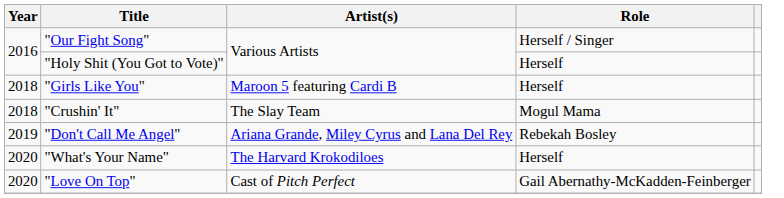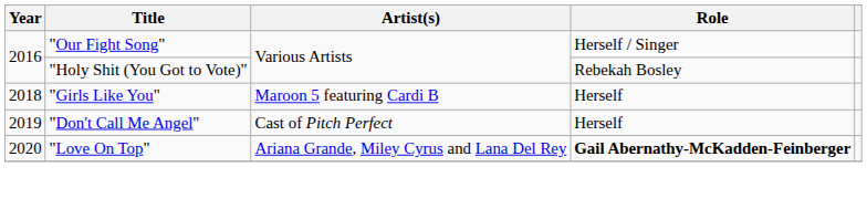 <table class="wikitable">
 <tr>
 <th>Year</th>
 <th>Title</th>
 <th>Artist(s)</th>
 <th>Role</th>
 <th scope="col"></th>
 </tr>
 <tr>
 <td rowspan="2">2016</td>
 <td>"<a href='#'>Our Fight Song</a>"</td>
 <td rowspan="2">Various Artists</td>
 <td>Herself / Singer</td>
 <td></td>
 </tr>
 <tr>
 <td>"Holy Shit (You Got to Vote)"</td>
-<td>Herself</td>
+<td>Rebekah Bosley</td>
 <td></td>
 </tr>
 <tr>
 <td>2018</td>
 <td>"<a href='#'>Girls Like You</a>" </td>
 <td><a href='#'>Maroon 5</a> featuring <a href='#'>Cardi B</a></td>
 <td>Herself</td>
 <td></td>
 </tr>
 <tr>
-<td>2018</td>
-<td>"Crushin' It"</td>
-<td>The Slay Team</td>
-<td>Mogul Mama</td>
-<td></td>
-</tr>
-<tr>
 <td>2019</td>
 <td>"<a href='#'>Don't Call Me Angel</a>" </td>
-<td><a href='#'>Ariana Grande</a>, <a href='#'>Miley Cyrus</a> and <a href='#'>Lana Del Rey</a></td>
-<td>Rebekah Bosley</td>
-<td></td>
-</tr>
-<tr>
-<td>2020</td>
-<td>"What's Your Name"</td>
-<td><a href='#'>The Harvard Krokodiloes</a></td>
+<td>Cast of <em>Pitch Perfect</em></td>
 <td>Herself</td>
 <td></td>
 </tr>
 <tr>
 <td>2020</td>
 <td>"<a href='#'>Love On Top</a>"</td>
-<td>Cast of <em>Pitch Perfect</em></td>
-<td>Gail Abernathy-McKadden-Feinberger</td>
+<td><a href='#'>Ariana Grande</a>, <a href='#'>Miley Cyrus</a> and <a href='#'>Lana Del Rey</a></td>
+<td><strong>Gail Abernathy-McKadden-Feinberger</strong></td>
 <td></td>
 </tr>
 <tr>
 </tr>
 </table>
